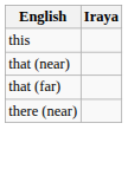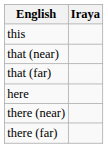 <table class="wikitable">
 <tr>
 <th>English</th>
 <th>Iraya</th>
 </tr>
 <tr>
 <td>this</td>
 <td></td>
 </tr>
 <tr>
 <td>that (near)</td>
 <td></td>
 </tr>
 <tr>
 <td>that (far)</td>
 <td></td>
 </tr>
 <tr>
+<td>here</td>
+<td></td>
+</tr>
+<tr>
 <td>there (near)</td>
 <td></td>
 </tr>
+<tr>
+<td>there (far)</td>
+<td></td>
+</tr>
 </table>
